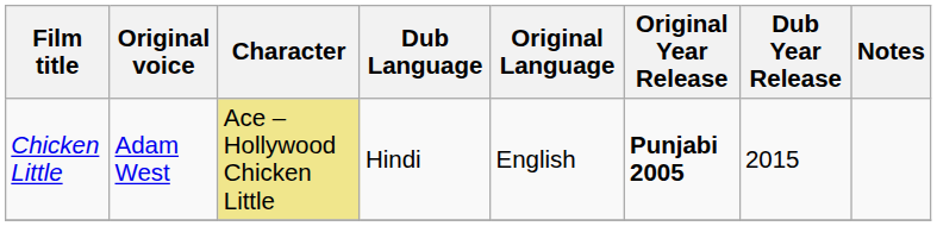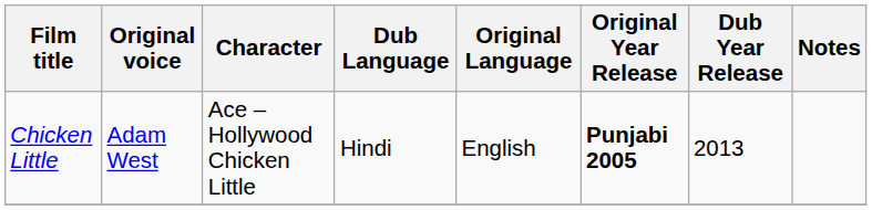 <table class="wikitable">
 <tr>
 <th scope="col">Film title</th>
 <th scope="col">Original voice</th>
 <th scope="col">Character</th>
 <th scope="col">Dub Language</th>
 <th scope="col">Original Language</th>
 <th scope="col">Original Year Release</th>
 <th scope="col">Dub Year Release</th>
 <th scope="col" class="unsortable">Notes</th>
 </tr>
 <tr>
 <td><em><a href='#'>Chicken Little</a></em></td>
 <td><a href='#'>Adam West</a></td>
-<td style="background: khaki;">Ace – Hollywood Chicken Little</td>
+<td>Ace – Hollywood Chicken Little</td>
 <td>Hindi</td>
 <td>English</td>
 <td><strong>Punjabi 2005</strong></td>
-<td>2015</td>
+<td>2013</td>
 <td></td>
 </tr>
 <tr>
 </tr>
 </table>
